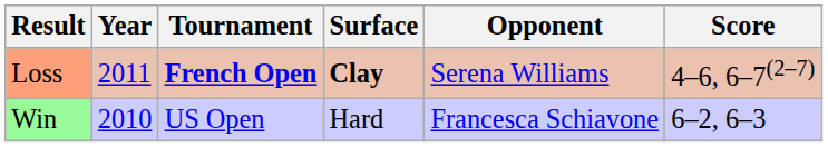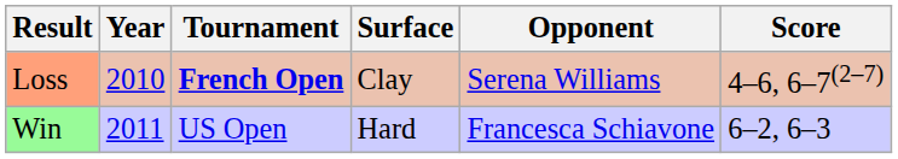 <table class="sortable wikitable">
 <tr>
 <th>Result</th>
 <th>Year</th>
 <th>Tournament</th>
 <th>Surface</th>
 <th>Opponent</th>
 <th class="unsortable">Score</th>
 </tr>
 <tr bgcolor=EBC2AF>
 <td bgcolor=FFA07A>Loss</td>
-<td><a href='#'>2011</a></td>
+<td><a href='#'>2010</a></td>
 <td><strong><a href='#'>French Open</a></strong></td>
-<td><strong>Clay</strong></td>
+<td>Clay</td>
 <td> <a href='#'>Serena Williams</a></td>
 <td>4–6, 6–7<sup>(2–7)</sup></td>
 </tr>
 <tr bgcolor=ccccff>
 <td bgcolor=98fb98>Win</td>
-<td><a href='#'>2010</a></td>
+<td><a href='#'>2011</a></td>
 <td><a href='#'>US Open</a></td>
 <td>Hard</td>
 <td> <a href='#'>Francesca Schiavone</a></td>
 <td>6–2, 6–3</td>
 </tr>
 </table>
